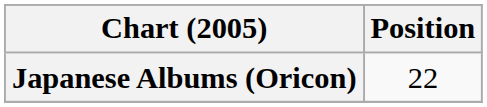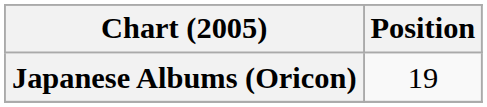 <table class="wikitable plainrowheaders">
 <tr>
 <th>Chart (2005)</th>
 <th>Position</th>
 </tr>
 <tr>
 <th scope="row">Japanese Albums (Oricon)</th>
-<td style="text-align:center;">22</td>
+<td style="text-align:center;">19</td>
 </tr>
 <tr>
 </tr>
 </table>
